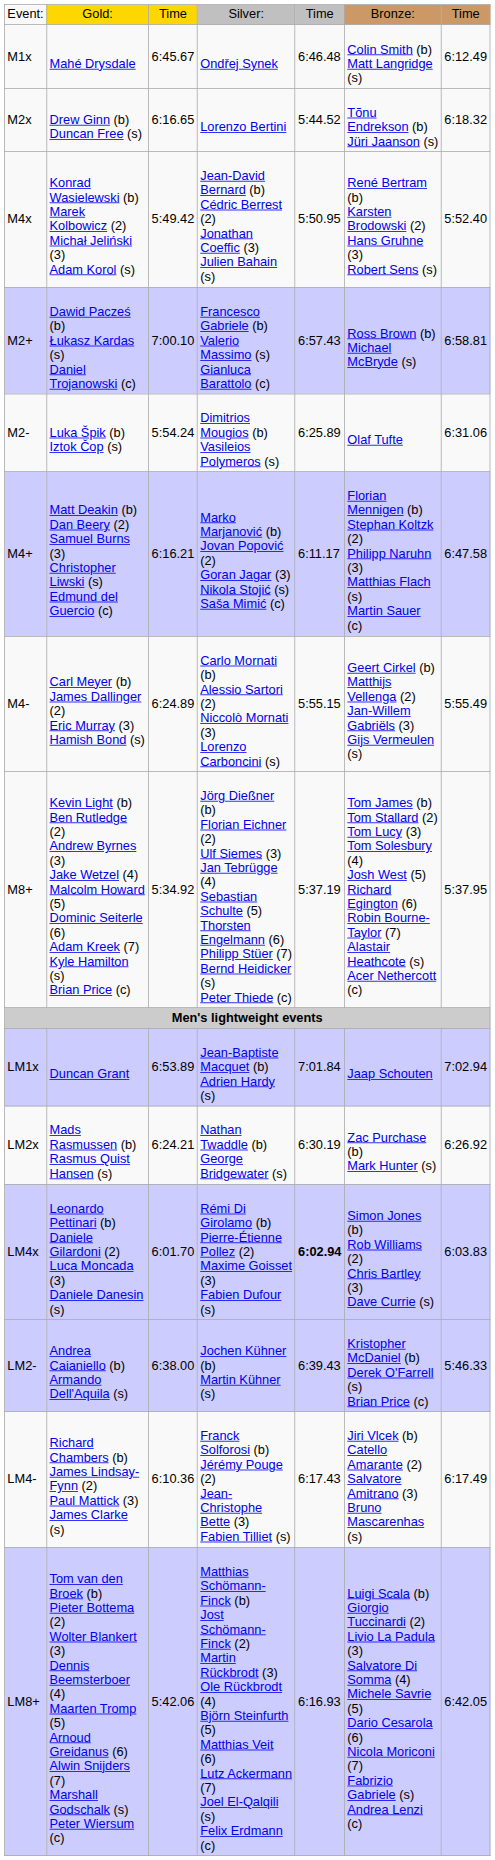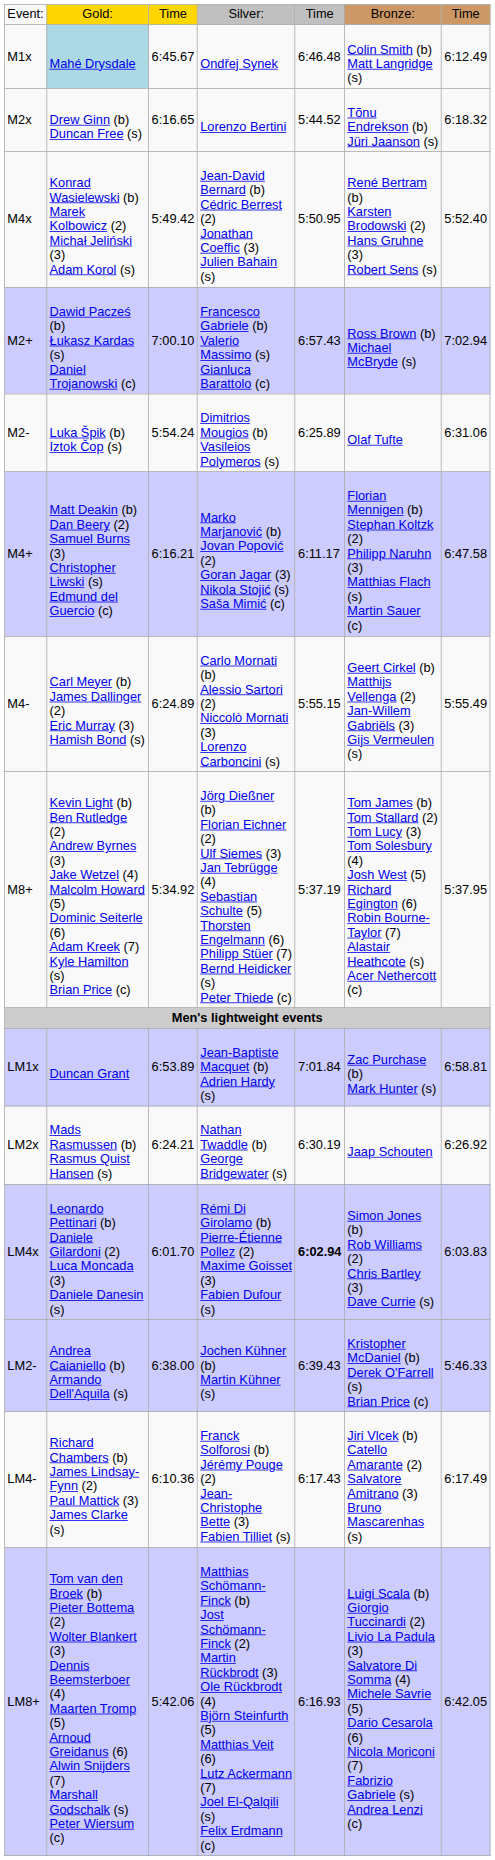 <table class="wikitable">
 <tr>
 <td>Event:</td>
 <td style="text-align:center;background-color:gold;">Gold:</td>
 <td style="text-align:center;background-color:gold;">Time</td>
 <td style="text-align:center;background-color:silver;">Silver:</td>
 <td style="text-align:center;background-color:silver;">Time</td>
 <td style="text-align:center;background-color:#CC9966;">Bronze:</td>
 <td style="text-align:center;background-color:#CC9966;">Time</td>
 </tr>
 <tr>
 <td>M1x</td>
-<td><br><a href='#'>Mahé Drysdale</a></td>
+<td style="background: lightblue;"><br><a href='#'>Mahé Drysdale</a></td>
 <td>6:45.67</td>
 <td> <br> <a href='#'>Ondřej Synek</a></td>
 <td>6:46.48</td>
 <td> <br> <a href='#'>Colin Smith</a> (b)<br><a href='#'>Matt Langridge</a> (s)</td>
 <td>6:12.49</td>
 </tr>
 <tr>
 <td>M2x</td>
 <td> <br> <a href='#'>Drew Ginn</a> (b)<br><a href='#'>Duncan Free</a> (s)</td>
 <td>6:16.65</td>
 <td> <br> <a href='#'>Lorenzo Bertini</a></td>
 <td>5:44.52</td>
 <td> <br> <a href='#'>Tõnu Endrekson</a> (b)<br><a href='#'>Jüri Jaanson</a> (s)</td>
 <td>6:18.32</td>
 </tr>
 <tr>
 <td>M4x</td>
 <td> <br> <a href='#'>Konrad Wasielewski</a> (b)<br><a href='#'>Marek Kolbowicz</a> (2)<br><a href='#'>Michał Jeliński</a> (3)<br><a href='#'>Adam Korol</a> (s)</td>
 <td>5:49.42</td>
 <td> <br> <a href='#'>Jean-David Bernard</a> (b)<br><a href='#'>Cédric Berrest</a> (2)<br><a href='#'>Jonathan Coeffic</a> (3)<br><a href='#'>Julien Bahain</a> (s)</td>
 <td>5:50.95</td>
 <td> <br> <a href='#'>René Bertram</a> (b)<br><a href='#'>Karsten Brodowski</a> (2)<br><a href='#'>Hans Gruhne</a> (3)<br><a href='#'>Robert Sens</a> (s)</td>
 <td>5:52.40</td>
 </tr>
 <tr bgcolor=ccccff>
 <td>M2+</td>
 <td> <br> <a href='#'>Dawid Pacześ</a> (b)<br><a href='#'>Łukasz Kardas</a> (s)<br><a href='#'>Daniel Trojanowski</a> (c)</td>
 <td>7:00.10</td>
 <td> <br> <a href='#'>Francesco Gabriele</a> (b)<br><a href='#'>Valerio Massimo</a> (s)<br><a href='#'>Gianluca Barattolo</a> (c)</td>
 <td>6:57.43</td>
 <td> <br> <a href='#'>Ross Brown</a> (b)<br><a href='#'>Michael McBryde</a> (s)</td>
-<td>6:58.81</td>
+<td>7:02.94</td>
 </tr>
 <tr>
 <td>M2-</td>
 <td> <br> <a href='#'>Luka Špik</a> (b)<br><a href='#'>Iztok Čop</a> (s)</td>
 <td>5:54.24</td>
 <td> <br> <a href='#'>Dimitrios Mougios</a> (b)<br><a href='#'>Vasileios Polymeros</a> (s)</td>
 <td>6:25.89</td>
 <td> <br> <a href='#'>Olaf Tufte</a></td>
 <td>6:31.06</td>
 </tr>
 <tr bgcolor=ccccff>
 <td>M4+</td>
 <td> <br> <a href='#'>Matt Deakin</a> (b)<br><a href='#'>Dan Beery</a> (2)<br><a href='#'>Samuel Burns</a> (3)<br><a href='#'>Christopher Liwski</a> (s)<br><a href='#'>Edmund del Guercio</a> (c)</td>
 <td>6:16.21</td>
 <td> <br> <a href='#'>Marko Marjanović</a> (b)<br><a href='#'>Jovan Popović</a> (2)<br><a href='#'>Goran Jagar</a> (3)<br><a href='#'>Nikola Stojić</a> (s)<br><a href='#'>Saša Mimić</a> (c)</td>
 <td>6:11.17</td>
 <td> <br> <a href='#'>Florian Mennigen</a> (b)<br><a href='#'>Stephan Koltzk</a> (2)<br><a href='#'>Philipp Naruhn</a> (3)<br><a href='#'>Matthias Flach</a> (s)<br><a href='#'>Martin Sauer</a> (c)</td>
 <td>6:47.58</td>
 </tr>
 <tr>
 <td>M4-</td>
 <td> <br> <a href='#'>Carl Meyer</a> (b)<br><a href='#'>James Dallinger</a> (2)<br><a href='#'>Eric Murray</a> (3)<br><a href='#'>Hamish Bond</a> (s)</td>
 <td>6:24.89</td>
 <td> <br> <a href='#'>Carlo Mornati</a> (b)<br><a href='#'>Alessio Sartori</a> (2)<br><a href='#'>Niccolò Mornati</a> (3)<br><a href='#'>Lorenzo Carboncini</a> (s)<br></td>
 <td>5:55.15</td>
 <td> <br> <a href='#'>Geert Cirkel</a> (b)<br><a href='#'>Matthijs Vellenga</a> (2)<br><a href='#'>Jan-Willem Gabriëls</a> (3)<br><a href='#'>Gijs Vermeulen</a> (s)<br></td>
 <td>5:55.49</td>
 </tr>
 <tr>
 <td>M8+</td>
 <td> <br><a href='#'>Kevin Light</a> (b)<br><a href='#'>Ben Rutledge</a> (2)<br><a href='#'>Andrew Byrnes</a> (3)<br><a href='#'>Jake Wetzel</a> (4)<br><a href='#'>Malcolm Howard</a> (5)<br><a href='#'>Dominic Seiterle</a> (6)<br><a href='#'>Adam Kreek</a> (7)<br><a href='#'>Kyle Hamilton</a> (s)<br><a href='#'>Brian Price</a> (c)</td>
 <td>5:34.92</td>
 <td> <br> <a href='#'>Jörg Dießner</a> (b)<br><a href='#'>Florian Eichner</a> (2)<br><a href='#'>Ulf Siemes</a> (3)<br><a href='#'>Jan Tebrügge</a> (4)<br><a href='#'>Sebastian Schulte</a> (5)<br><a href='#'>Thorsten Engelmann</a> (6)<br><a href='#'>Philipp Stüer</a> (7)<br><a href='#'>Bernd Heidicker</a> (s)<br><a href='#'>Peter Thiede</a> (c)</td>
 <td>5:37.19</td>
 <td> <br> <a href='#'>Tom James</a> (b)<br><a href='#'>Tom Stallard</a> (2)<br><a href='#'>Tom Lucy</a> (3)<br><a href='#'>Tom Solesbury</a> (4)<br><a href='#'>Josh West</a> (5)<br><a href='#'>Richard Egington</a> (6)<br><a href='#'>Robin Bourne-Taylor</a> (7)<br><a href='#'>Alastair Heathcote</a> (s)<br><a href='#'>Acer Nethercott</a> (c)</td>
 <td>5:37.95</td>
 </tr>
 <tr>
 <th colspan="7" style="background-color:#CCC;">Men's lightweight events</th>
 </tr>
 <tr bgcolor=ccccff>
 <td>LM1x</td>
 <td> <br> <a href='#'>Duncan Grant</a></td>
 <td>6:53.89</td>
 <td> <br> <a href='#'>Jean-Baptiste Macquet</a> (b)<br><a href='#'>Adrien Hardy</a> (s)</td>
 <td>7:01.84</td>
-<td> <br> <a href='#'>Jaap Schouten</a></td>
-<td>7:02.94</td>
+<td> <br> <a href='#'>Zac Purchase</a> (b)<br><a href='#'>Mark Hunter</a> (s)</td>
+<td>6:58.81</td>
 </tr>
 <tr>
 <td>LM2x</td>
 <td> <br> <a href='#'>Mads Rasmussen</a> (b)<br><a href='#'>Rasmus Quist Hansen</a> (s)</td>
 <td>6:24.21</td>
 <td> <br> <a href='#'>Nathan Twaddle</a> (b)<br><a href='#'>George Bridgewater</a> (s)</td>
 <td>6:30.19</td>
-<td> <br> <a href='#'>Zac Purchase</a> (b)<br><a href='#'>Mark Hunter</a> (s)</td>
+<td> <br> <a href='#'>Jaap Schouten</a></td>
 <td>6:26.92</td>
 </tr>
 <tr bgcolor=ccccff>
 <td>LM4x</td>
 <td> <br> <a href='#'>Leonardo Pettinari</a> (b)<br><a href='#'>Daniele Gilardoni</a> (2)<br><a href='#'>Luca Moncada</a> (3)<br><a href='#'>Daniele Danesin</a> (s)</td>
 <td>6:01.70</td>
 <td> <br> <a href='#'>Rémi Di Girolamo</a> (b)<br><a href='#'>Pierre-Étienne Pollez</a> (2)<br><a href='#'>Maxime Goisset</a> (3)<br><a href='#'>Fabien Dufour</a> (s)</td>
 <td><strong>6:02.94</strong></td>
 <td> <br> <a href='#'>Simon Jones</a> (b)<br><a href='#'>Rob Williams</a> (2)<br><a href='#'>Chris Bartley</a> (3)<br><a href='#'>Dave Currie</a> (s)</td>
 <td>6:03.83</td>
 </tr>
 <tr bgcolor=ccccff>
 <td>LM2-</td>
 <td> <br> <a href='#'>Andrea Caianiello</a> (b)<br><a href='#'>Armando Dell'Aquila</a> (s)</td>
 <td>6:38.00</td>
 <td> <br> <a href='#'>Jochen Kühner</a> (b)<br><a href='#'>Martin Kühner</a> (s)</td>
 <td>6:39.43</td>
 <td> <br> <a href='#'>Kristopher McDaniel</a> (b)<br><a href='#'>Derek O'Farrell</a> (s)<br><a href='#'>Brian Price</a> (c)</td>
 <td>5:46.33</td>
 </tr>
 <tr>
 <td>LM4-</td>
 <td> <br> <a href='#'>Richard Chambers</a> (b)<br><a href='#'>James Lindsay-Fynn</a> (2)<br><a href='#'>Paul Mattick</a> (3)<br><a href='#'>James Clarke</a> (s)</td>
 <td>6:10.36</td>
 <td> <br> <a href='#'>Franck Solforosi</a> (b)<br><a href='#'>Jérémy Pouge</a> (2)<br><a href='#'>Jean-Christophe Bette</a> (3)<br><a href='#'>Fabien Tilliet</a> (s)</td>
 <td>6:17.43</td>
 <td> <br> <a href='#'>Jiri Vlcek</a> (b)<br><a href='#'>Catello Amarante</a> (2)<br><a href='#'>Salvatore Amitrano</a> (3)<br><a href='#'>Bruno Mascarenhas</a> (s)</td>
 <td>6:17.49</td>
 </tr>
 <tr bgcolor=ccccff>
 <td>LM8+</td>
 <td> <br> <a href='#'>Tom van den Broek</a> (b)<br><a href='#'>Pieter Bottema</a> (2)<br><a href='#'>Wolter Blankert</a> (3)<br><a href='#'>Dennis Beemsterboer</a> (4)<br><a href='#'>Maarten Tromp</a> (5)<br><a href='#'>Arnoud Greidanus</a> (6)<br><a href='#'>Alwin Snijders</a> (7)<br><a href='#'>Marshall Godschalk</a> (s)<br><a href='#'>Peter Wiersum</a> (c)</td>
 <td>5:42.06</td>
 <td> <br> <a href='#'>Matthias Schömann-Finck</a> (b)<br><a href='#'>Jost Schömann-Finck</a> (2)<br><a href='#'>Martin Rückbrodt</a> (3)<br><a href='#'>Ole Rückbrodt</a> (4)<br><a href='#'>Björn Steinfurth</a> (5)<br><a href='#'>Matthias Veit</a> (6)<br><a href='#'>Lutz Ackermann</a> (7)<br><a href='#'>Joel El-Qalqili</a> (s)<br><a href='#'>Felix Erdmann</a> (c)</td>
 <td>6:16.93</td>
 <td> <br> <a href='#'>Luigi Scala</a> (b)<br><a href='#'>Giorgio Tuccinardi</a> (2)<br><a href='#'>Livio La Padula</a> (3)<br><a href='#'>Salvatore Di Somma</a> (4)<br><a href='#'>Michele Savrie</a> (5)<br><a href='#'>Dario Cesarola</a> (6)<br><a href='#'>Nicola Moriconi</a> (7)<br><a href='#'>Fabrizio Gabriele</a> (s)<br><a href='#'>Andrea Lenzi</a> (c)</td>
 <td>6:42.05</td>
 </tr>
 </table>
